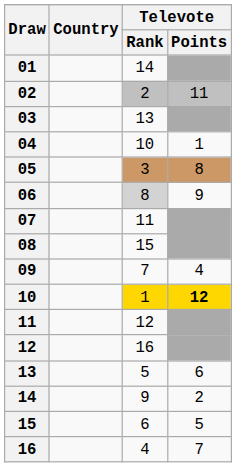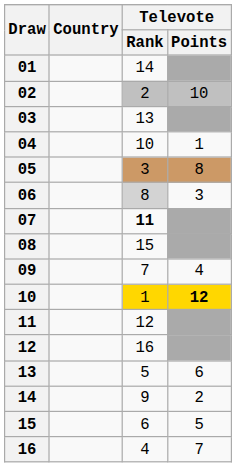 <table class="sortable wikitable collapsible plainrowheaders" style="text-align:center;">
 <tr>
 </tr>
 <tr>
 <th scope="col" rowspan="2">Draw</th>
 <th scope="col" rowspan="2">Country</th>
 <th scope="col" colspan="2">Televote</th>
 </tr>
 <tr>
 <th scope="col">Rank</th>
 <th scope="col">Points</th>
 </tr>
 <tr>
 <th scope="row" style="text-align:center;">01</th>
 <td style="text-align:left;"></td>
 <td>14</td>
 <td style="background:#AAAAAA;"></td>
 </tr>
 <tr>
 <th scope="row" style="text-align:center;">02</th>
 <td style="text-align:left;"></td>
 <td style="background:silver;">2</td>
-<td style="background:silver;">11</td>
+<td style="background:silver;">10</td>
 </tr>
 <tr>
 <th scope="row" style="text-align:center;">03</th>
 <td style="text-align:left;"></td>
 <td>13</td>
 <td style="background:#AAAAAA;"></td>
 </tr>
 <tr>
 <th scope="row" style="text-align:center;">04</th>
 <td style="text-align:left;"></td>
 <td>10</td>
 <td>1</td>
 </tr>
 <tr>
 <th scope="row" style="text-align:center;">05</th>
 <td style="text-align:left;"></td>
 <td style="background:#CC9966;">3</td>
 <td style="background:#CC9966;">8</td>
 </tr>
 <tr>
 <th scope="row" style="text-align:center;">06</th>
 <td style="text-align:left;"></td>
 <td style="background: lightgrey;">8</td>
-<td>9</td>
+<td>3</td>
 </tr>
 <tr>
 <th scope="row" style="text-align:center;">07</th>
 <td style="text-align:left;"></td>
-<td>11</td>
+<td><strong>11</strong></td>
 <td style="background:#AAAAAA;"></td>
 </tr>
 <tr>
 <th scope="row" style="text-align:center;">08</th>
 <td style="text-align:left;"></td>
 <td>15</td>
 <td style="background:#AAAAAA;"></td>
 </tr>
 <tr>
 <th scope="row" style="text-align:center;">09</th>
 <td style="text-align:left;"></td>
 <td>7</td>
 <td>4</td>
 </tr>
 <tr>
 <th scope="row" style="text-align:center;">10</th>
 <td style="text-align:left;"></td>
 <td style="background:gold;">1</td>
 <td style="background:gold;"><strong>12</strong></td>
 </tr>
 <tr>
 <th scope="row" style="text-align:center;">11</th>
 <td style="text-align:left;"></td>
 <td>12</td>
 <td style="background:#AAAAAA;"></td>
 </tr>
 <tr>
 <th scope="row" style="text-align:center;">12</th>
 <td style="text-align:left;"></td>
 <td>16</td>
 <td style="background:#AAAAAA;"></td>
 </tr>
 <tr>
 <th scope="row" style="text-align:center;">13</th>
 <td style="text-align:left;"></td>
 <td>5</td>
 <td>6</td>
 </tr>
 <tr>
 <th scope="row" style="text-align:center;">14</th>
 <td style="text-align:left;"></td>
 <td>9</td>
 <td>2</td>
 </tr>
 <tr>
 <th scope="row" style="text-align:center;">15</th>
 <td style="text-align:left;"></td>
 <td>6</td>
 <td>5</td>
 </tr>
 <tr>
 <th scope="row" style="text-align:center;">16</th>
 <td style="text-align:left;"></td>
 <td>4</td>
 <td>7</td>
 </tr>
 </table>
